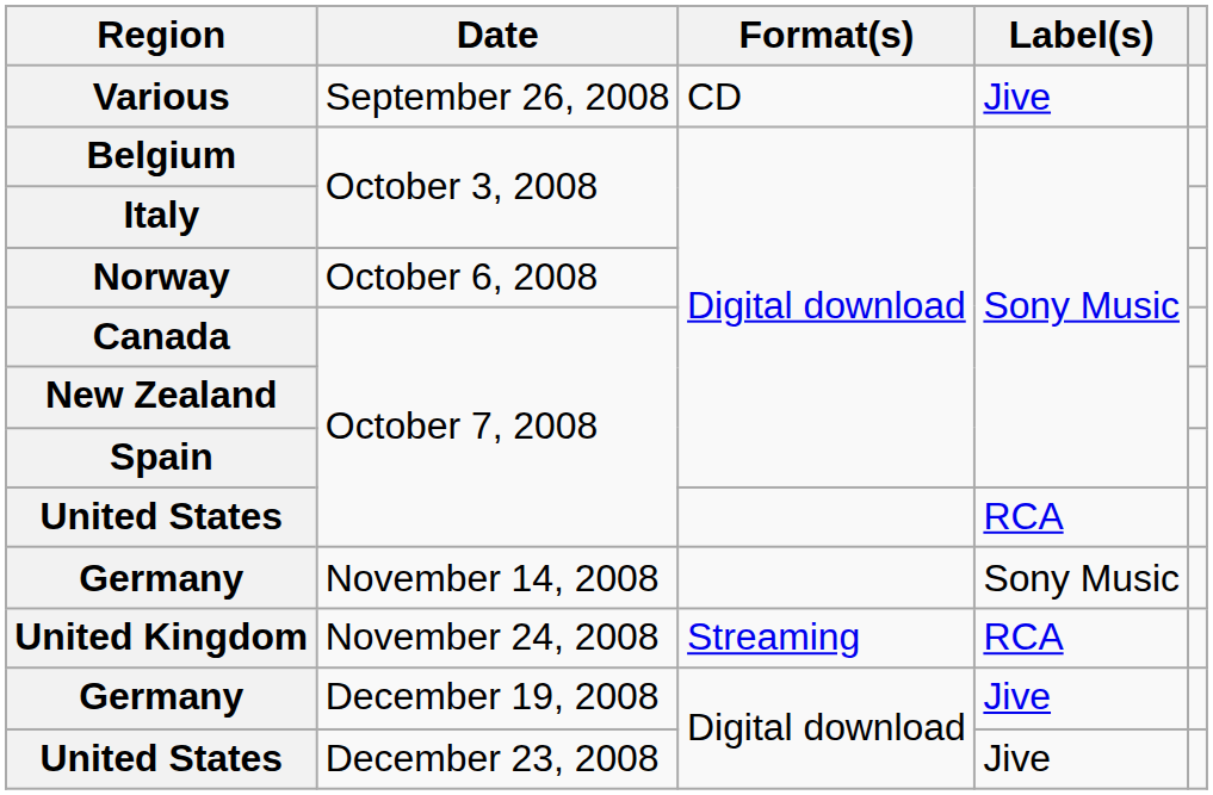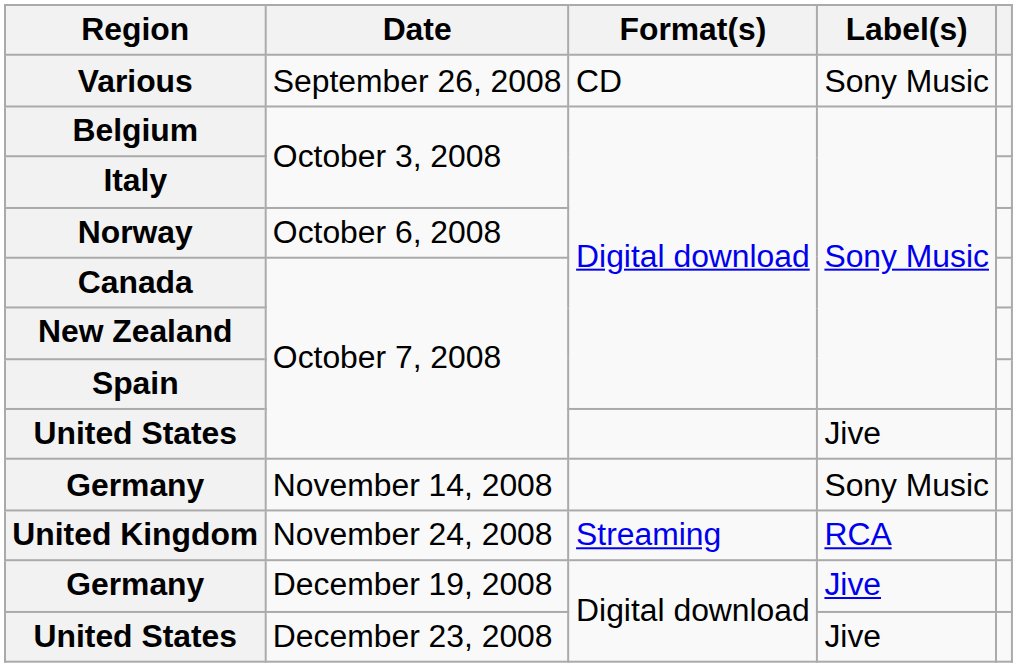 <table class="wikitable plainrowheaders">
 <tr>
 <th scope="col">Region</th>
 <th scope="col">Date</th>
 <th scope="col">Format(s)</th>
 <th scope="col">Label(s)</th>
 <th scope="col"></th>
 </tr>
 <tr>
 <th scope="row">Various</th>
 <td>September 26, 2008</td>
 <td>CD</td>
-<td><a href='#'>Jive</a></td>
+<td>Sony Music</td>
 <td></td>
 </tr>
 <tr>
 <th scope="row">Belgium</th>
 <td rowspan="2">October 3, 2008</td>
 <td rowspan="6"><a href='#'>Digital download</a></td>
 <td rowspan="6"><a href='#'>Sony Music</a></td>
 <td></td>
 </tr>
 <tr>
 <th scope="row">Italy</th>
 <td></td>
 </tr>
 <tr>
 <th scope="row">Norway</th>
 <td>October 6, 2008</td>
 <td></td>
 </tr>
 <tr>
 <th scope="row">Canada</th>
 <td rowspan="4">October 7, 2008</td>
 <td></td>
 </tr>
 <tr>
 <th scope="row">New Zealand</th>
 <td></td>
 </tr>
 <tr>
 <th scope="row">Spain</th>
 <td></td>
 </tr>
 <tr>
 <th scope="row">United States</th>
 <td></td>
-<td><a href='#'>RCA</a></td>
+<td>Jive</td>
 <td></td>
 </tr>
 <tr>
 <th scope="row">Germany</th>
 <td>November 14, 2008</td>
 <td></td>
 <td>Sony Music</td>
 <td></td>
 </tr>
 <tr>
 <th scope="row">United Kingdom</th>
 <td>November 24, 2008</td>
 <td><a href='#'>Streaming</a></td>
 <td><a href='#'>RCA</a></td>
 <td></td>
 </tr>
 <tr>
 <th scope="row">Germany</th>
 <td>December 19, 2008</td>
 <td rowspan="2">Digital download </td>
 <td><a href='#'>Jive</a></td>
 <td></td>
 </tr>
 <tr>
 <th scope="row">United States</th>
 <td>December 23, 2008</td>
 <td>Jive</td>
 <td></td>
 </tr>
 </table>
